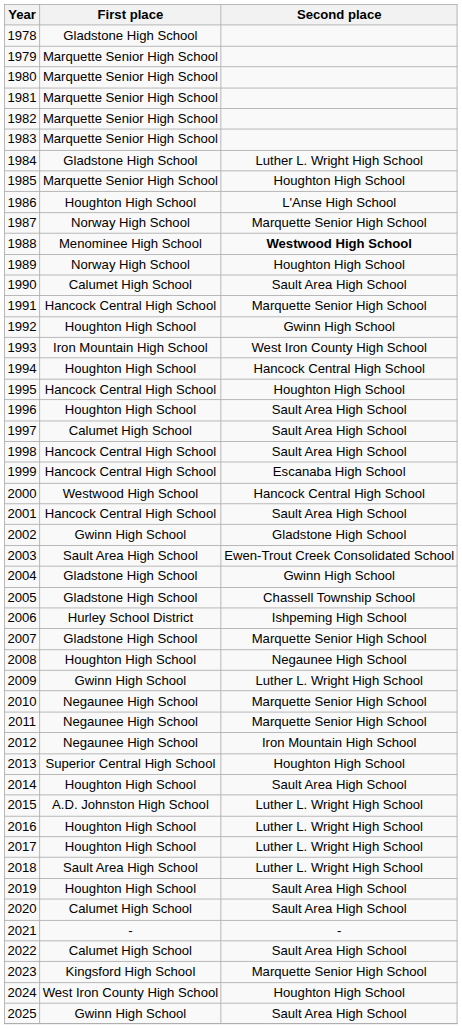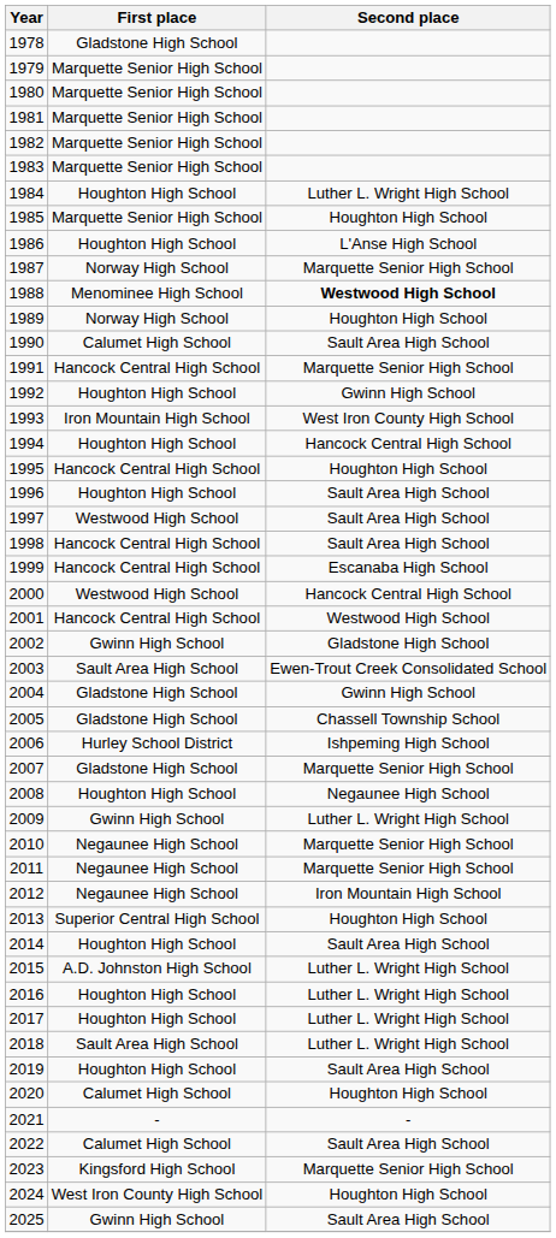 <table class="wikitable plainrowheaders" style="text-align:center">
 <tr>
 <th scope="col">Year</th>
 <th scope="col">First place</th>
 <th scope="col">Second place</th>
 </tr>
 <tr>
 <td scope="row">1978</td>
 <td>Gladstone High School</td>
 <td></td>
 </tr>
 <tr>
 <td scope="row">1979</td>
 <td>Marquette Senior High School</td>
 <td></td>
 </tr>
 <tr>
 <td scope="row">1980</td>
 <td>Marquette Senior High School</td>
 <td></td>
 </tr>
 <tr>
 <td scope="row">1981</td>
 <td>Marquette Senior High School</td>
 <td></td>
 </tr>
 <tr>
 <td scope="row">1982</td>
 <td>Marquette Senior High School</td>
 <td></td>
 </tr>
 <tr>
 <td scope="row">1983</td>
 <td>Marquette Senior High School</td>
 <td></td>
 </tr>
 <tr>
 <td scope="row">1984</td>
-<td>Gladstone High School</td>
+<td>Houghton High School</td>
 <td>Luther L. Wright High School</td>
 </tr>
 <tr>
 <td scope="row">1985</td>
 <td>Marquette Senior High School</td>
 <td>Houghton High School</td>
 </tr>
 <tr>
 <td scope="row">1986</td>
 <td>Houghton High School</td>
 <td>L'Anse High School</td>
 </tr>
 <tr>
 <td scope="row">1987</td>
 <td>Norway High School</td>
 <td>Marquette Senior High School</td>
 </tr>
 <tr>
 <td scope="row">1988</td>
 <td>Menominee High School</td>
 <td><strong>Westwood High School</strong></td>
 </tr>
 <tr>
 <td scope="row">1989</td>
 <td>Norway High School</td>
 <td>Houghton High School</td>
 </tr>
 <tr>
 <td scope="row">1990</td>
 <td>Calumet High School</td>
 <td>Sault Area High School</td>
 </tr>
 <tr>
 <td scope="row">1991</td>
 <td>Hancock Central High School</td>
 <td>Marquette Senior High School</td>
 </tr>
 <tr>
 <td scope="row">1992</td>
 <td>Houghton High School</td>
 <td>Gwinn High School</td>
 </tr>
 <tr>
 <td scope="row">1993</td>
 <td>Iron Mountain High School</td>
 <td>West Iron County High School</td>
 </tr>
 <tr>
 <td scope="row">1994</td>
 <td>Houghton High School</td>
 <td>Hancock Central High School</td>
 </tr>
 <tr>
 <td scope="row">1995</td>
 <td>Hancock Central High School</td>
 <td>Houghton High School</td>
 </tr>
 <tr>
 <td scope="row">1996</td>
 <td>Houghton High School</td>
 <td>Sault Area High School</td>
 </tr>
 <tr>
 <td scope="row">1997</td>
-<td>Calumet High School</td>
+<td>Westwood High School</td>
 <td>Sault Area High School</td>
 </tr>
 <tr>
 <td scope="row">1998</td>
 <td>Hancock Central High School</td>
 <td>Sault Area High School</td>
 </tr>
 <tr>
 <td scope="row">1999</td>
 <td>Hancock Central High School</td>
 <td>Escanaba High School</td>
 </tr>
 <tr>
 <td scope="row">2000</td>
 <td>Westwood High School</td>
 <td>Hancock Central High School</td>
 </tr>
 <tr>
 <td scope="row">2001</td>
 <td>Hancock Central High School</td>
-<td>Sault Area High School</td>
+<td>Westwood High School</td>
 </tr>
 <tr>
 <td scope="row">2002</td>
 <td>Gwinn High School</td>
 <td>Gladstone High School</td>
 </tr>
 <tr>
 <td scope="row">2003</td>
 <td>Sault Area High School</td>
 <td>Ewen-Trout Creek Consolidated School</td>
 </tr>
 <tr>
 <td scope="row">2004</td>
 <td>Gladstone High School</td>
 <td>Gwinn High School</td>
 </tr>
 <tr>
 <td scope="row">2005</td>
 <td>Gladstone High School</td>
 <td>Chassell Township School</td>
 </tr>
 <tr>
 <td scope="row">2006</td>
 <td>Hurley School District</td>
 <td>Ishpeming High School</td>
 </tr>
 <tr>
 <td scope="row">2007</td>
 <td>Gladstone High School</td>
 <td>Marquette Senior High School</td>
 </tr>
 <tr>
 <td scope="row">2008</td>
 <td>Houghton High School</td>
 <td>Negaunee High School</td>
 </tr>
 <tr>
 <td scope="row">2009</td>
 <td>Gwinn High School</td>
 <td>Luther L. Wright High School</td>
 </tr>
 <tr>
 <td scope="row">2010</td>
 <td>Negaunee High School</td>
 <td>Marquette Senior High School</td>
 </tr>
 <tr>
 <td scope="row">2011</td>
 <td>Negaunee High School</td>
 <td>Marquette Senior High School</td>
 </tr>
 <tr>
 <td scope="row">2012</td>
 <td>Negaunee High School</td>
 <td>Iron Mountain High School</td>
 </tr>
 <tr>
 <td scope="row">2013</td>
 <td>Superior Central High School</td>
 <td>Houghton High School</td>
 </tr>
 <tr>
 <td scope="row">2014</td>
 <td>Houghton High School</td>
 <td>Sault Area High School</td>
 </tr>
 <tr>
 <td scope="row">2015</td>
 <td>A.D. Johnston High School</td>
 <td>Luther L. Wright High School</td>
 </tr>
 <tr>
 <td scope="row">2016</td>
 <td>Houghton High School</td>
 <td>Luther L. Wright High School</td>
 </tr>
 <tr>
 <td scope="row">2017</td>
 <td>Houghton High School</td>
 <td>Luther L. Wright High School</td>
 </tr>
 <tr>
 <td scope="row">2018</td>
 <td>Sault Area High School</td>
 <td>Luther L. Wright High School</td>
 </tr>
 <tr>
 <td scope="row">2019</td>
 <td>Houghton High School</td>
 <td>Sault Area High School</td>
 </tr>
 <tr>
 <td scope="row">2020</td>
 <td>Calumet High School</td>
-<td>Sault Area High School</td>
+<td>Houghton High School</td>
 </tr>
 <tr>
 <td scope="row">2021</td>
 <td>-</td>
 <td>-</td>
 </tr>
 <tr>
 <td scope="row">2022</td>
 <td>Calumet High School</td>
 <td>Sault Area High School</td>
 </tr>
 <tr>
 <td scope=“row”>2023</td>
 <td>Kingsford High School</td>
 <td>Marquette Senior High School</td>
 </tr>
 <tr>
 <td scope=“row”>2024</td>
 <td>West Iron County High School</td>
 <td>Houghton High School</td>
 </tr>
 <tr>
 <td scope="row">2025</td>
 <td>Gwinn High School</td>
 <td>Sault Area High School</td>
 </tr>
 <tr>
 </tr>
 </table>
